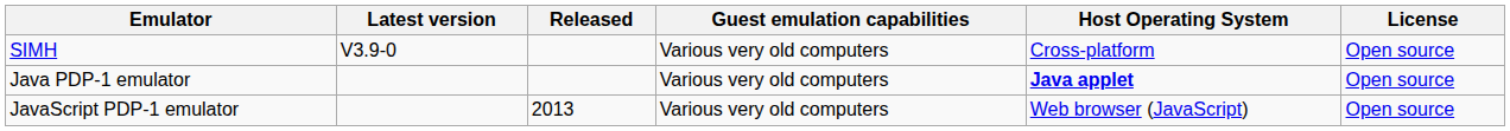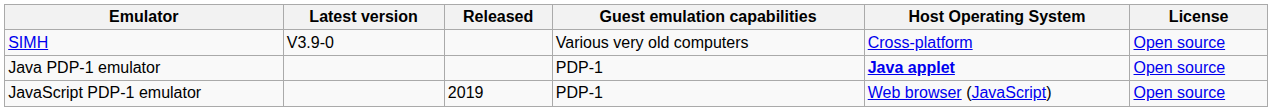 <table class="wikitable sortable" style="width:100%">
 <tr>
 <th>Emulator</th>
 <th>Latest version</th>
 <th>Released</th>
 <th>Guest emulation capabilities</th>
 <th>Host Operating System</th>
 <th>License</th>
 </tr>
 <tr>
 <td><a href='#'>SIMH</a></td>
 <td>V3.9-0</td>
 <td></td>
 <td>Various very old computers</td>
 <td><a href='#'>Cross-platform</a></td>
 <td><a href='#'>Open source</a></td>
 </tr>
 <tr>
 <td>Java PDP-1 emulator</td>
 <td></td>
 <td></td>
-<td>Various very old computers</td>
+<td>PDP-1</td>
 <td><strong><a href='#'>Java applet</a></strong></td>
 <td><a href='#'>Open source</a></td>
 </tr>
 <tr>
 <td>JavaScript PDP-1 emulator</td>
 <td></td>
-<td>2013</td>
-<td>Various very old computers</td>
+<td>2019</td>
+<td>PDP-1</td>
 <td><a href='#'>Web browser</a> (<a href='#'>JavaScript</a>)</td>
 <td><a href='#'>Open source</a></td>
 </tr>
 </table>
